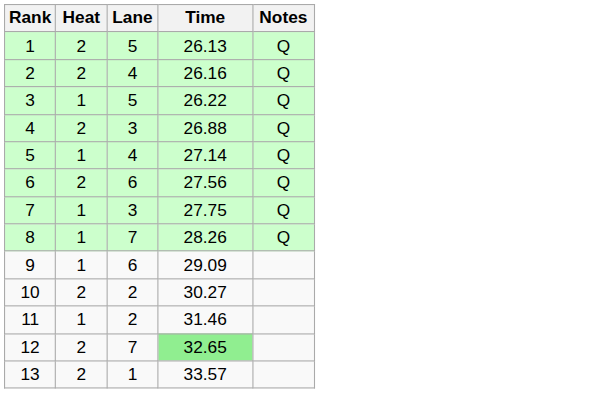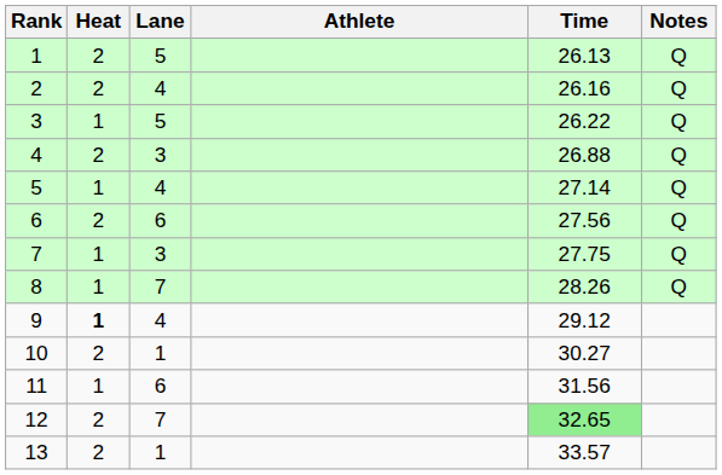 <table class="wikitable sortable" style="text-align:center">
 <tr>
 <th width=40>Rank</th>
 <th width=40>Heat</th>
 <th width=40>Lane</th>
+<th width=250>Athlete</th>
 <th width=80>Time</th>
 <th width=50>Notes</th>
 </tr>
 <tr bgcolor=ccffcc>
 <td>1</td>
 <td>2</td>
 <td>5</td>
+<td align=left></td>
 <td>26.13</td>
 <td>Q</td>
 </tr>
 <tr bgcolor=ccffcc>
 <td>2</td>
 <td>2</td>
 <td>4</td>
+<td align=left></td>
 <td>26.16</td>
 <td>Q</td>
 </tr>
 <tr bgcolor=ccffcc>
 <td>3</td>
 <td>1</td>
 <td>5</td>
+<td align=left></td>
 <td>26.22</td>
 <td>Q</td>
 </tr>
 <tr bgcolor=ccffcc>
 <td>4</td>
 <td>2</td>
 <td>3</td>
+<td align=left></td>
 <td>26.88</td>
 <td>Q</td>
 </tr>
 <tr bgcolor=ccffcc>
 <td>5</td>
 <td>1</td>
 <td>4</td>
+<td align=left></td>
 <td>27.14</td>
 <td>Q</td>
 </tr>
 <tr bgcolor=ccffcc>
 <td>6</td>
 <td>2</td>
 <td>6</td>
+<td align=left></td>
 <td>27.56</td>
 <td>Q</td>
 </tr>
 <tr bgcolor=ccffcc>
 <td>7</td>
 <td>1</td>
 <td>3</td>
+<td align=left></td>
 <td>27.75</td>
 <td>Q</td>
 </tr>
 <tr bgcolor=ccffcc>
 <td>8</td>
 <td>1</td>
 <td>7</td>
+<td align=left></td>
 <td>28.26</td>
 <td>Q</td>
 </tr>
 <tr>
 <td>9</td>
-<td>1</td>
-<td>6</td>
-<td>29.09</td>
+<td><strong>1</strong></td>
+<td>4</td>
+<td align=left></td>
+<td>29.12</td>
 <td></td>
 </tr>
 <tr>
 <td>10</td>
 <td>2</td>
-<td>2</td>
+<td>1</td>
+<td align=left></td>
 <td>30.27</td>
 <td></td>
 </tr>
 <tr>
 <td>11</td>
 <td>1</td>
-<td>2</td>
-<td>31.46</td>
+<td>6</td>
+<td align=left></td>
+<td>31.56</td>
 <td></td>
 </tr>
 <tr>
 <td>12</td>
 <td>2</td>
 <td>7</td>
+<td align=left></td>
 <td style="background: lightgreen;">32.65</td>
 <td></td>
 </tr>
 <tr>
 <td>13</td>
 <td>2</td>
 <td>1</td>
+<td align=left></td>
 <td>33.57</td>
 <td></td>
 </tr>
 </table>
